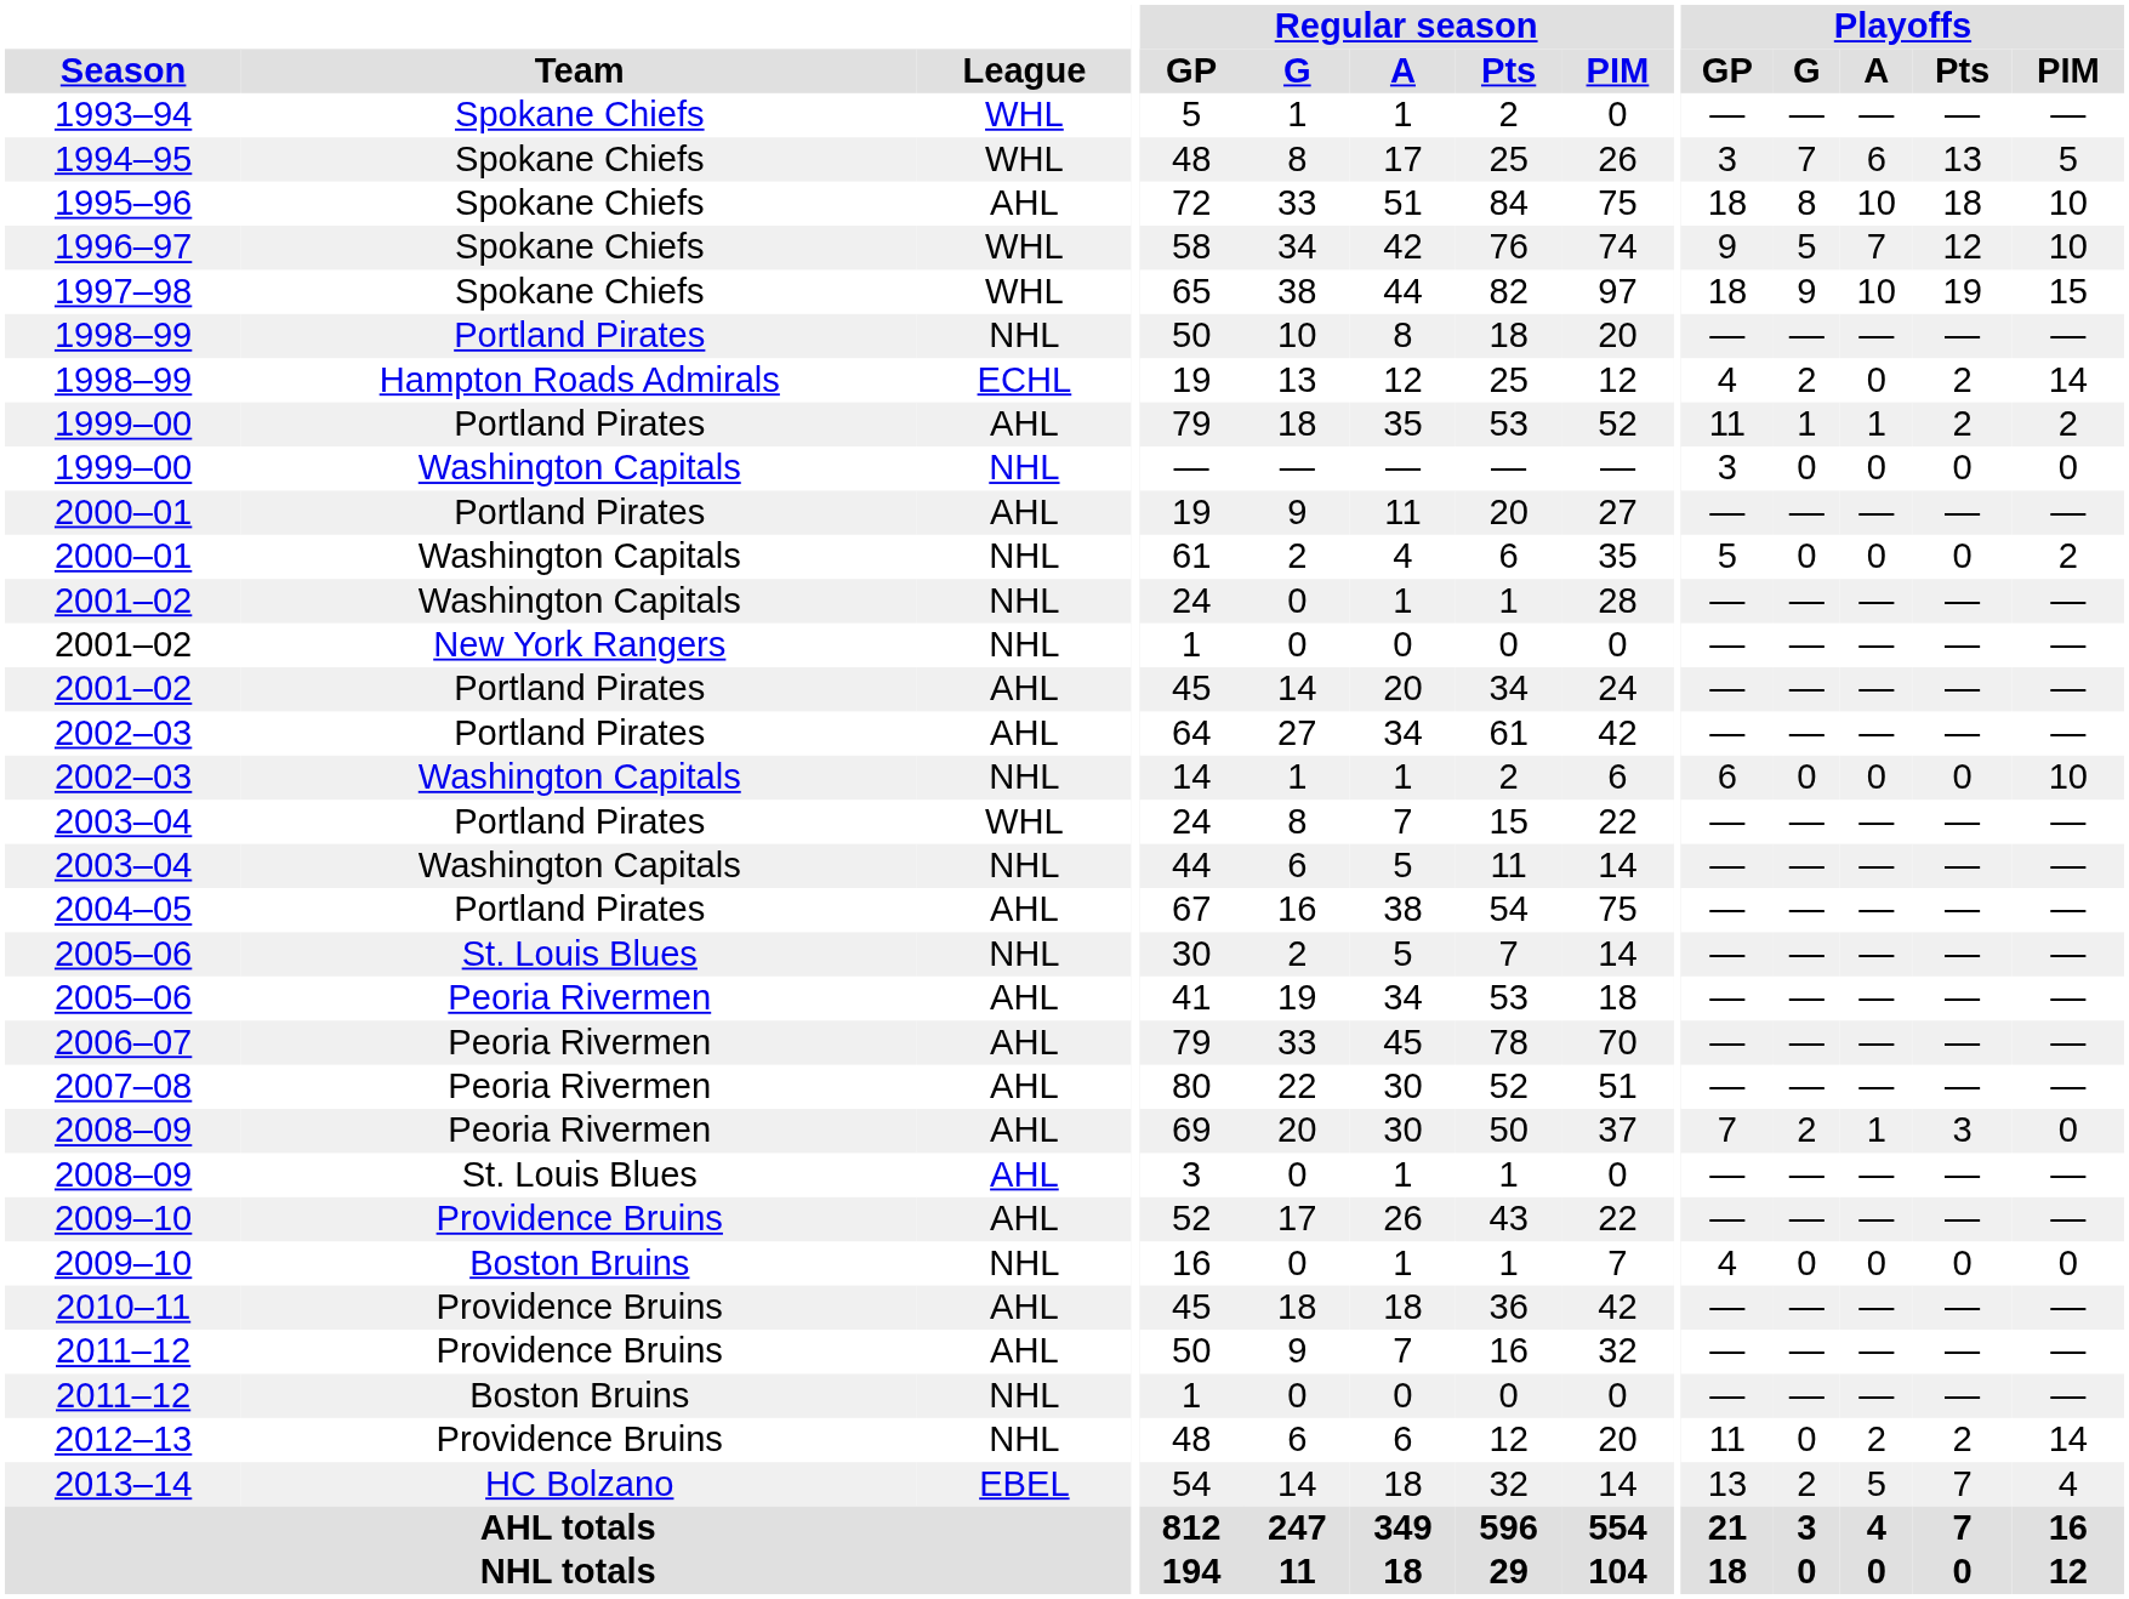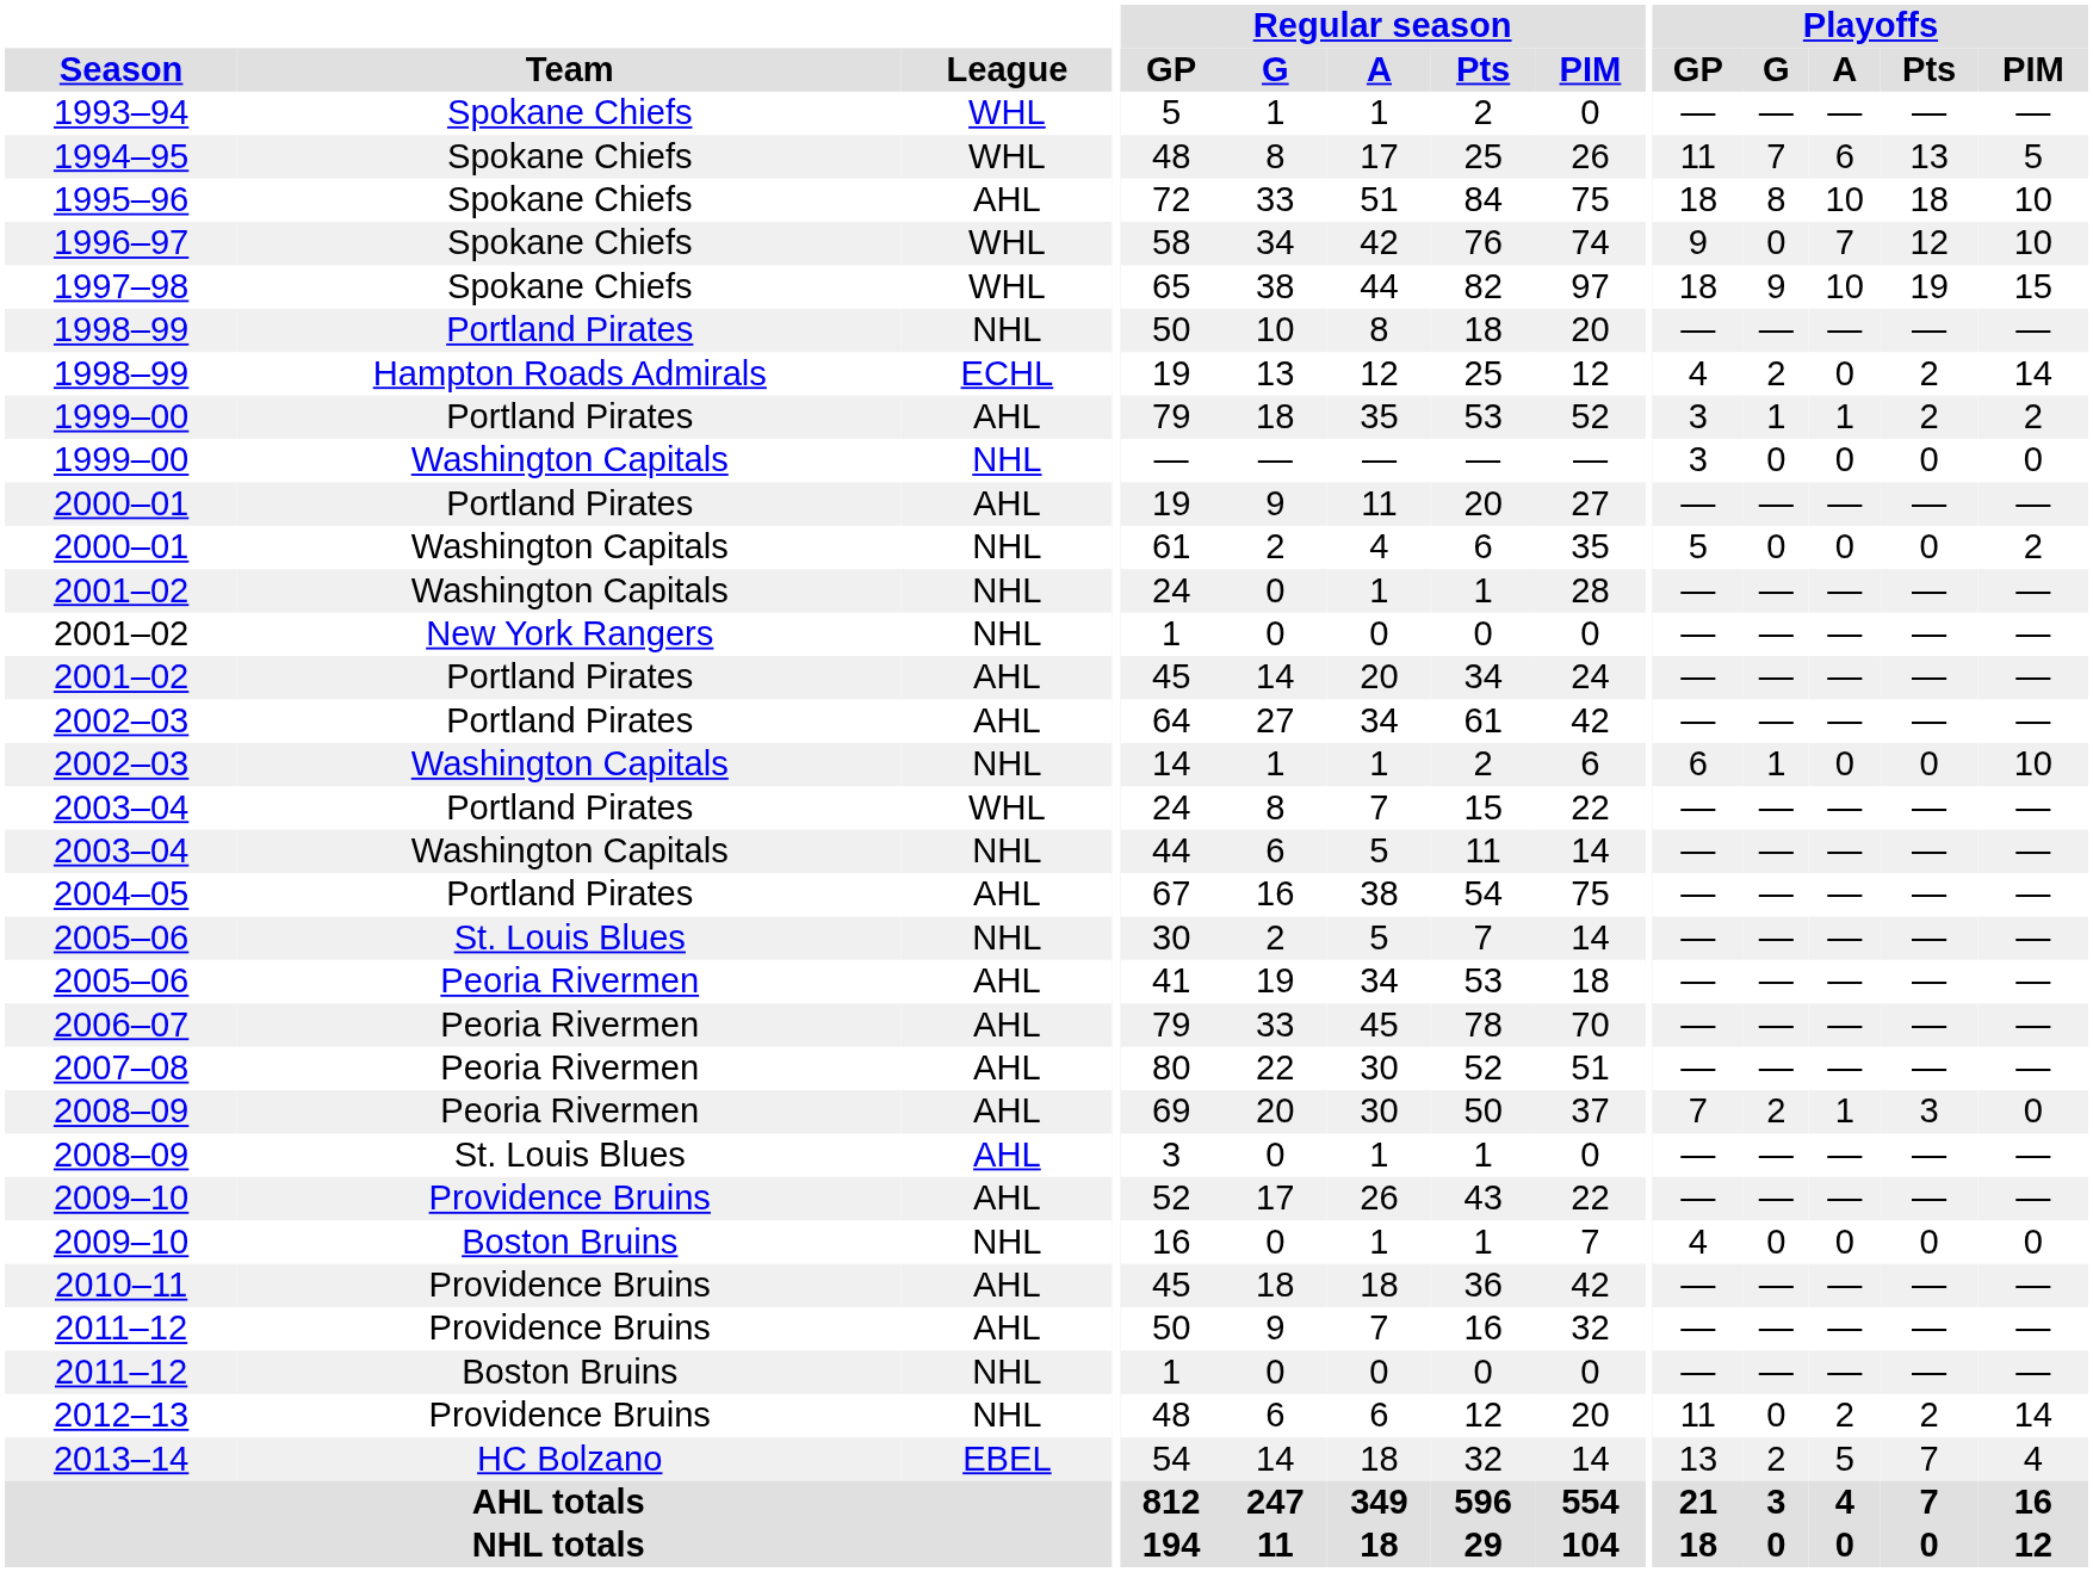 <table border="0" cellpadding="1" cellspacing="0" style="text-align:center; width:60em">
 <tr bgcolor="#e0e0e0">
 <th colspan="3" bgcolor="#ffffff"></th>
 <th rowspan="99" bgcolor="#ffffff"></th>
 <th colspan="5"><a href='#'>Regular season</a></th>
 <th rowspan="99" bgcolor="#ffffff"></th>
 <th colspan="5"><a href='#'>Playoffs</a></th>
 </tr>
 <tr bgcolor="#e0e0e0">
 <th><a href='#'>Season</a></th>
 <th>Team</th>
 <th>League</th>
 <th>GP</th>
 <th><a href='#'>G</a></th>
 <th><a href='#'>A</a></th>
 <th><a href='#'>Pts</a></th>
 <th><a href='#'>PIM</a></th>
 <th>GP</th>
 <th>G</th>
 <th>A</th>
 <th>Pts</th>
 <th>PIM</th>
 </tr>
 <tr ALIGN="center">
 <td><a href='#'>1993–94</a></td>
 <td><a href='#'>Spokane Chiefs</a></td>
 <td><a href='#'>WHL</a></td>
 <td>5</td>
 <td>1</td>
 <td>1</td>
 <td>2</td>
 <td>0</td>
 <td>—</td>
 <td>—</td>
 <td>—</td>
 <td>—</td>
 <td>—</td>
 </tr>
 <tr ALIGN="center" bgcolor="#f0f0f0">
 <td><a href='#'>1994–95</a></td>
 <td>Spokane Chiefs</td>
 <td>WHL</td>
 <td>48</td>
 <td>8</td>
 <td>17</td>
 <td>25</td>
 <td>26</td>
-<td>3</td>
+<td>11</td>
 <td>7</td>
 <td>6</td>
 <td>13</td>
 <td>5</td>
 </tr>
 <tr ALIGN="center">
 <td><a href='#'>1995–96</a></td>
 <td>Spokane Chiefs</td>
 <td>AHL</td>
 <td>72</td>
 <td>33</td>
 <td>51</td>
 <td>84</td>
 <td>75</td>
 <td>18</td>
 <td>8</td>
 <td>10</td>
 <td>18</td>
 <td>10</td>
 </tr>
 <tr ALIGN="center" bgcolor="#f0f0f0">
 <td><a href='#'>1996–97</a></td>
 <td>Spokane Chiefs</td>
 <td>WHL</td>
 <td>58</td>
 <td>34</td>
 <td>42</td>
 <td>76</td>
 <td>74</td>
 <td>9</td>
-<td>5</td>
+<td ALIGN="center">0</td>
 <td>7</td>
 <td>12</td>
 <td>10</td>
 </tr>
 <tr ALIGN="center">
 <td><a href='#'>1997–98</a></td>
 <td>Spokane Chiefs</td>
 <td>WHL</td>
 <td>65</td>
 <td>38</td>
 <td>44</td>
 <td>82</td>
 <td>97</td>
 <td>18</td>
 <td>9</td>
 <td>10</td>
 <td>19</td>
 <td>15</td>
 </tr>
 <tr ALIGN="center" bgcolor="#f0f0f0">
 <td><a href='#'>1998–99</a></td>
 <td><a href='#'>Portland Pirates</a></td>
 <td>NHL</td>
 <td>50</td>
 <td>10</td>
 <td>8</td>
 <td>18</td>
 <td>20</td>
 <td>—</td>
 <td>—</td>
 <td>—</td>
 <td>—</td>
 <td>—</td>
 </tr>
 <tr ALIGN="center">
 <td><a href='#'>1998–99</a></td>
 <td><a href='#'>Hampton Roads Admirals</a></td>
 <td><a href='#'>ECHL</a></td>
 <td>19</td>
 <td>13</td>
 <td>12</td>
 <td>25</td>
 <td>12</td>
 <td>4</td>
 <td>2</td>
 <td>0</td>
 <td>2</td>
 <td>14</td>
 </tr>
 <tr ALIGN="center" bgcolor="#f0f0f0">
 <td><a href='#'>1999–00</a></td>
 <td>Portland Pirates</td>
 <td>AHL</td>
 <td>79</td>
 <td>18</td>
 <td>35</td>
 <td>53</td>
 <td>52</td>
-<td>11</td>
+<td>3</td>
 <td>1</td>
 <td>1</td>
 <td>2</td>
 <td>2</td>
 </tr>
 <tr ALIGN="center">
 <td ALIGN="center"><a href='#'>1999–00</a></td>
 <td ALIGN="center"><a href='#'>Washington Capitals</a></td>
 <td ALIGN="center"><a href='#'>NHL</a></td>
 <td>—</td>
 <td>—</td>
 <td>—</td>
 <td>—</td>
 <td>—</td>
 <td ALIGN="center">3</td>
 <td ALIGN="center">0</td>
 <td ALIGN="center">0</td>
 <td ALIGN="center">0</td>
 <td ALIGN="center">0</td>
 </tr>
 <tr ALIGN="center" bgcolor="#f0f0f0">
 <td><a href='#'>2000–01</a></td>
 <td>Portland Pirates</td>
 <td>AHL</td>
 <td>19</td>
 <td>9</td>
 <td>11</td>
 <td>20</td>
 <td>27</td>
 <td>—</td>
 <td>—</td>
 <td>—</td>
 <td>—</td>
 <td>—</td>
 </tr>
 <tr ALIGN="center">
 <td ALIGN="center"><a href='#'>2000–01</a></td>
 <td ALIGN="center">Washington Capitals</td>
 <td ALIGN="center">NHL</td>
 <td ALIGN="center">61</td>
 <td ALIGN="center">2</td>
 <td ALIGN="center">4</td>
 <td ALIGN="center">6</td>
 <td ALIGN="center">35</td>
 <td ALIGN="center">5</td>
 <td ALIGN="center">0</td>
 <td ALIGN="center">0</td>
 <td ALIGN="center">0</td>
 <td ALIGN="center">2</td>
 </tr>
 <tr ALIGN="center" bgcolor="#f0f0f0">
 <td ALIGN="center"><a href='#'>2001–02</a></td>
 <td ALIGN="center">Washington Capitals</td>
 <td ALIGN="center">NHL</td>
 <td ALIGN="center">24</td>
 <td ALIGN="center">0</td>
 <td ALIGN="center">1</td>
 <td ALIGN="center">1</td>
 <td ALIGN="center">28</td>
 <td>—</td>
 <td>—</td>
 <td>—</td>
 <td>—</td>
 <td>—</td>
 </tr>
 <tr ALIGN="center">
 <td ALIGN="center">2001–02</td>
 <td ALIGN="center"><a href='#'>New York Rangers</a></td>
 <td ALIGN="center">NHL</td>
 <td ALIGN="center">1</td>
 <td ALIGN="center">0</td>
 <td ALIGN="center">0</td>
 <td ALIGN="center">0</td>
 <td ALIGN="center">0</td>
 <td>—</td>
 <td>—</td>
 <td>—</td>
 <td>—</td>
 <td>—</td>
 </tr>
 <tr ALIGN="center" bgcolor="#f0f0f0">
 <td><a href='#'>2001–02</a></td>
 <td>Portland Pirates</td>
 <td>AHL</td>
 <td>45</td>
 <td>14</td>
 <td>20</td>
 <td>34</td>
 <td>24</td>
 <td>—</td>
 <td>—</td>
 <td>—</td>
 <td>—</td>
 <td>—</td>
 </tr>
 <tr ALIGN="center">
 <td><a href='#'>2002–03</a></td>
 <td>Portland Pirates</td>
 <td>AHL</td>
 <td>64</td>
 <td>27</td>
 <td>34</td>
 <td>61</td>
 <td>42</td>
 <td>—</td>
 <td>—</td>
 <td>—</td>
 <td>—</td>
 <td>—</td>
 </tr>
 <tr ALIGN="center" bgcolor="#f0f0f0">
 <td ALIGN="center"><a href='#'>2002–03</a></td>
 <td ALIGN="center"><a href='#'>Washington Capitals</a></td>
 <td ALIGN="center">NHL</td>
 <td ALIGN="center">14</td>
 <td ALIGN="center">1</td>
 <td ALIGN="center">1</td>
 <td ALIGN="center">2</td>
 <td ALIGN="center">6</td>
 <td ALIGN="center">6</td>
-<td ALIGN="center">0</td>
+<td>1</td>
 <td ALIGN="center">0</td>
 <td ALIGN="center">0</td>
 <td ALIGN="center">10</td>
 </tr>
 <tr ALIGN="center">
 <td><a href='#'>2003–04</a></td>
 <td>Portland Pirates</td>
 <td>WHL</td>
 <td>24</td>
 <td>8</td>
 <td>7</td>
 <td>15</td>
 <td>22</td>
 <td>—</td>
 <td>—</td>
 <td>—</td>
 <td>—</td>
 <td>—</td>
 </tr>
 <tr ALIGN="center" bgcolor="#f0f0f0">
 <td ALIGN="center"><a href='#'>2003–04</a></td>
 <td ALIGN="center">Washington Capitals</td>
 <td ALIGN="center">NHL</td>
 <td ALIGN="center">44</td>
 <td ALIGN="center">6</td>
 <td ALIGN="center">5</td>
 <td ALIGN="center">11</td>
 <td ALIGN="center">14</td>
 <td>—</td>
 <td>—</td>
 <td>—</td>
 <td>—</td>
 <td>—</td>
 </tr>
 <tr ALIGN="center">
 <td><a href='#'>2004–05</a></td>
 <td>Portland Pirates</td>
 <td>AHL</td>
 <td>67</td>
 <td>16</td>
 <td>38</td>
 <td>54</td>
 <td>75</td>
 <td>—</td>
 <td>—</td>
 <td>—</td>
 <td>—</td>
 <td>—</td>
 </tr>
 <tr ALIGN="center" bgcolor="#f0f0f0">
 <td ALIGN="center"><a href='#'>2005–06</a></td>
 <td ALIGN="center"><a href='#'>St. Louis Blues</a></td>
 <td ALIGN="center">NHL</td>
 <td ALIGN="center">30</td>
 <td ALIGN="center">2</td>
 <td ALIGN="center">5</td>
 <td ALIGN="center">7</td>
 <td ALIGN="center">14</td>
 <td>—</td>
 <td>—</td>
 <td>—</td>
 <td>—</td>
 <td>—</td>
 </tr>
 <tr ALIGN="center">
 <td><a href='#'>2005–06</a></td>
 <td><a href='#'>Peoria Rivermen</a></td>
 <td>AHL</td>
 <td>41</td>
 <td>19</td>
 <td>34</td>
 <td>53</td>
 <td>18</td>
 <td>—</td>
 <td>—</td>
 <td>—</td>
 <td>—</td>
 <td>—</td>
 </tr>
 <tr ALIGN="center" bgcolor="#f0f0f0">
 <td><a href='#'>2006–07</a></td>
 <td>Peoria Rivermen</td>
 <td>AHL</td>
 <td>79</td>
 <td>33</td>
 <td>45</td>
 <td>78</td>
 <td>70</td>
 <td>—</td>
 <td>—</td>
 <td>—</td>
 <td>—</td>
 <td>—</td>
 </tr>
 <tr ALIGN="center">
 <td><a href='#'>2007–08</a></td>
 <td>Peoria Rivermen</td>
 <td>AHL</td>
 <td>80</td>
 <td>22</td>
 <td>30</td>
 <td>52</td>
 <td>51</td>
 <td>—</td>
 <td>—</td>
 <td>—</td>
 <td>—</td>
 <td>—</td>
 </tr>
 <tr ALIGN="center" bgcolor="#f0f0f0">
 <td><a href='#'>2008–09</a></td>
 <td>Peoria Rivermen</td>
 <td>AHL</td>
 <td>69</td>
 <td>20</td>
 <td>30</td>
 <td>50</td>
 <td>37</td>
 <td>7</td>
 <td>2</td>
 <td>1</td>
 <td>3</td>
 <td>0</td>
 </tr>
 <tr ALIGN="center">
 <td><a href='#'>2008–09</a></td>
 <td>St. Louis Blues</td>
 <td><a href='#'>AHL</a></td>
 <td>3</td>
 <td>0</td>
 <td>1</td>
 <td>1</td>
 <td>0</td>
 <td>—</td>
 <td>—</td>
 <td>—</td>
 <td>—</td>
 <td>—</td>
 </tr>
 <tr ALIGN="center" bgcolor="#f0f0f0">
 <td><a href='#'>2009–10</a></td>
 <td><a href='#'>Providence Bruins</a></td>
 <td>AHL</td>
 <td>52</td>
 <td>17</td>
 <td>26</td>
 <td>43</td>
 <td>22</td>
 <td>—</td>
 <td>—</td>
 <td>—</td>
 <td>—</td>
 <td>—</td>
 </tr>
 <tr ALIGN="center">
 <td><a href='#'>2009–10</a></td>
 <td><a href='#'>Boston Bruins</a></td>
 <td>NHL</td>
 <td>16</td>
 <td>0</td>
 <td>1</td>
 <td>1</td>
 <td>7</td>
 <td>4</td>
 <td>0</td>
 <td>0</td>
 <td>0</td>
 <td>0</td>
 </tr>
 <tr ALIGN="center" bgcolor="#f0f0f0">
 <td><a href='#'>2010–11</a></td>
 <td>Providence Bruins</td>
 <td>AHL</td>
 <td>45</td>
 <td>18</td>
 <td>18</td>
 <td>36</td>
 <td>42</td>
 <td>—</td>
 <td>—</td>
 <td>—</td>
 <td>—</td>
 <td>—</td>
 </tr>
 <tr ALIGN="center">
 <td><a href='#'>2011–12</a></td>
 <td>Providence Bruins</td>
 <td>AHL</td>
 <td>50</td>
 <td>9</td>
 <td>7</td>
 <td>16</td>
 <td>32</td>
 <td>—</td>
 <td>—</td>
 <td>—</td>
 <td>—</td>
 <td>—</td>
 </tr>
 <tr ALIGN="center" bgcolor="#f0f0f0">
 <td><a href='#'>2011–12</a></td>
 <td>Boston Bruins</td>
 <td>NHL</td>
 <td>1</td>
 <td>0</td>
 <td>0</td>
 <td>0</td>
 <td>0</td>
 <td>—</td>
 <td>—</td>
 <td>—</td>
 <td>—</td>
 <td>—</td>
 </tr>
 <tr ALIGN="center">
 <td><a href='#'>2012–13</a></td>
 <td>Providence Bruins</td>
 <td>NHL</td>
 <td>48</td>
 <td>6</td>
 <td>6</td>
 <td>12</td>
 <td>20</td>
 <td>11</td>
 <td>0</td>
 <td>2</td>
 <td>2</td>
 <td>14</td>
 </tr>
 <tr ALIGN="center" bgcolor="#f0f0f0">
 <td><a href='#'>2013–14</a></td>
 <td><a href='#'>HC Bolzano</a></td>
 <td><a href='#'>EBEL</a></td>
 <td>54</td>
 <td>14</td>
 <td>18</td>
 <td>32</td>
 <td>14</td>
 <td>13</td>
 <td>2</td>
 <td>5</td>
 <td>7</td>
 <td>4</td>
 </tr>
 <tr ALIGN="center" bgcolor="#e0e0e0">
 <th colspan="3">AHL totals</th>
 <th ALIGN="center">812</th>
 <th ALIGN="center">247</th>
 <th ALIGN="center">349</th>
 <th ALIGN="center">596</th>
 <th ALIGN="center">554</th>
 <th ALIGN="center">21</th>
 <th ALIGN="center">3</th>
 <th ALIGN="center">4</th>
 <th ALIGN="center">7</th>
 <th ALIGN="center">16</th>
 </tr>
 <tr ALIGN="center" bgcolor="#e0e0e0">
 <th colspan="3">NHL totals</th>
 <th ALIGN="center">194</th>
 <th ALIGN="center">11</th>
 <th ALIGN="center">18</th>
 <th ALIGN="center">29</th>
 <th ALIGN="center">104</th>
 <th ALIGN="center">18</th>
 <th ALIGN="center">0</th>
 <th ALIGN="center">0</th>
 <th ALIGN="center">0</th>
 <th ALIGN="center">12</th>
 </tr>
 </table>
